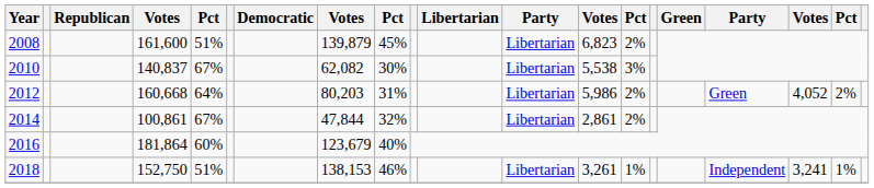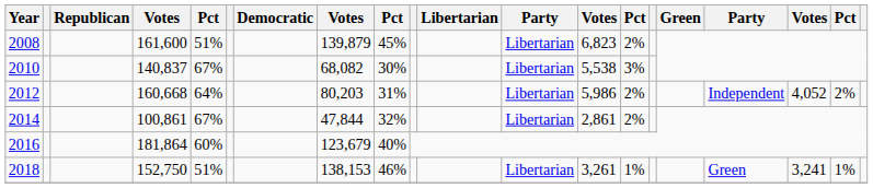 <table class="wikitable" style="margin:0.5em ; font-size:95%">
 <tr>
 <th>Year</th>
 <th></th>
 <th>Republican</th>
 <th>Votes</th>
 <th>Pct</th>
 <th></th>
 <th>Democratic</th>
 <th>Votes</th>
 <th>Pct</th>
 <th></th>
 <th>Libertarian</th>
 <th>Party</th>
 <th>Votes</th>
 <th>Pct</th>
 <th></th>
 <th>Green</th>
 <th>Party</th>
 <th>Votes</th>
 <th>Pct</th>
 <th></th>
 </tr>
 <tr>
 <td><a href='#'>2008</a></td>
 <td></td>
 <td></td>
 <td>161,600</td>
 <td>51%</td>
 <td></td>
 <td></td>
 <td>139,879</td>
 <td>45%</td>
 <td></td>
 <td></td>
 <td><a href='#'>Libertarian</a></td>
 <td>6,823</td>
 <td>2%</td>
 <td></td>
 </tr>
 <tr>
 <td><a href='#'>2010</a></td>
 <td></td>
 <td></td>
 <td>140,837</td>
 <td>67%</td>
 <td></td>
 <td></td>
-<td>62,082</td>
+<td>68,082</td>
 <td>30%</td>
 <td></td>
 <td></td>
 <td><a href='#'>Libertarian</a></td>
 <td>5,538</td>
 <td>3%</td>
 <td></td>
 </tr>
 <tr>
 <td><a href='#'>2012</a></td>
 <td></td>
 <td></td>
 <td>160,668</td>
 <td>64%</td>
 <td></td>
 <td></td>
 <td>80,203</td>
 <td>31%</td>
 <td></td>
 <td></td>
 <td><a href='#'>Libertarian</a></td>
 <td>5,986</td>
 <td>2%</td>
 <td></td>
 <td></td>
-<td><a href='#'>Green</a></td>
+<td><a href='#'>Independent</a></td>
 <td>4,052</td>
 <td>2%</td>
 <td></td>
 </tr>
 <tr>
 <td><a href='#'>2014</a></td>
 <td></td>
 <td></td>
 <td>100,861</td>
 <td>67%</td>
 <td></td>
 <td></td>
 <td>47,844</td>
 <td>32%</td>
 <td></td>
 <td></td>
 <td><a href='#'>Libertarian</a></td>
 <td>2,861</td>
 <td>2%</td>
 <td></td>
 </tr>
 <tr>
 <td><a href='#'>2016</a></td>
 <td></td>
 <td></td>
 <td>181,864</td>
 <td>60%</td>
 <td></td>
 <td></td>
 <td>123,679</td>
 <td>40%</td>
 </tr>
 <tr>
 <td><a href='#'>2018</a></td>
 <td></td>
 <td></td>
 <td>152,750</td>
 <td>51%</td>
 <td></td>
 <td></td>
 <td>138,153</td>
 <td>46%</td>
 <td></td>
 <td></td>
 <td><a href='#'>Libertarian</a></td>
 <td>3,261</td>
 <td>1%</td>
 <td></td>
 <td></td>
-<td><a href='#'>Independent</a></td>
+<td><a href='#'>Green</a></td>
 <td>3,241</td>
 <td>1%</td>
 <td></td>
 </tr>
 <tr>
 </tr>
 </table>
